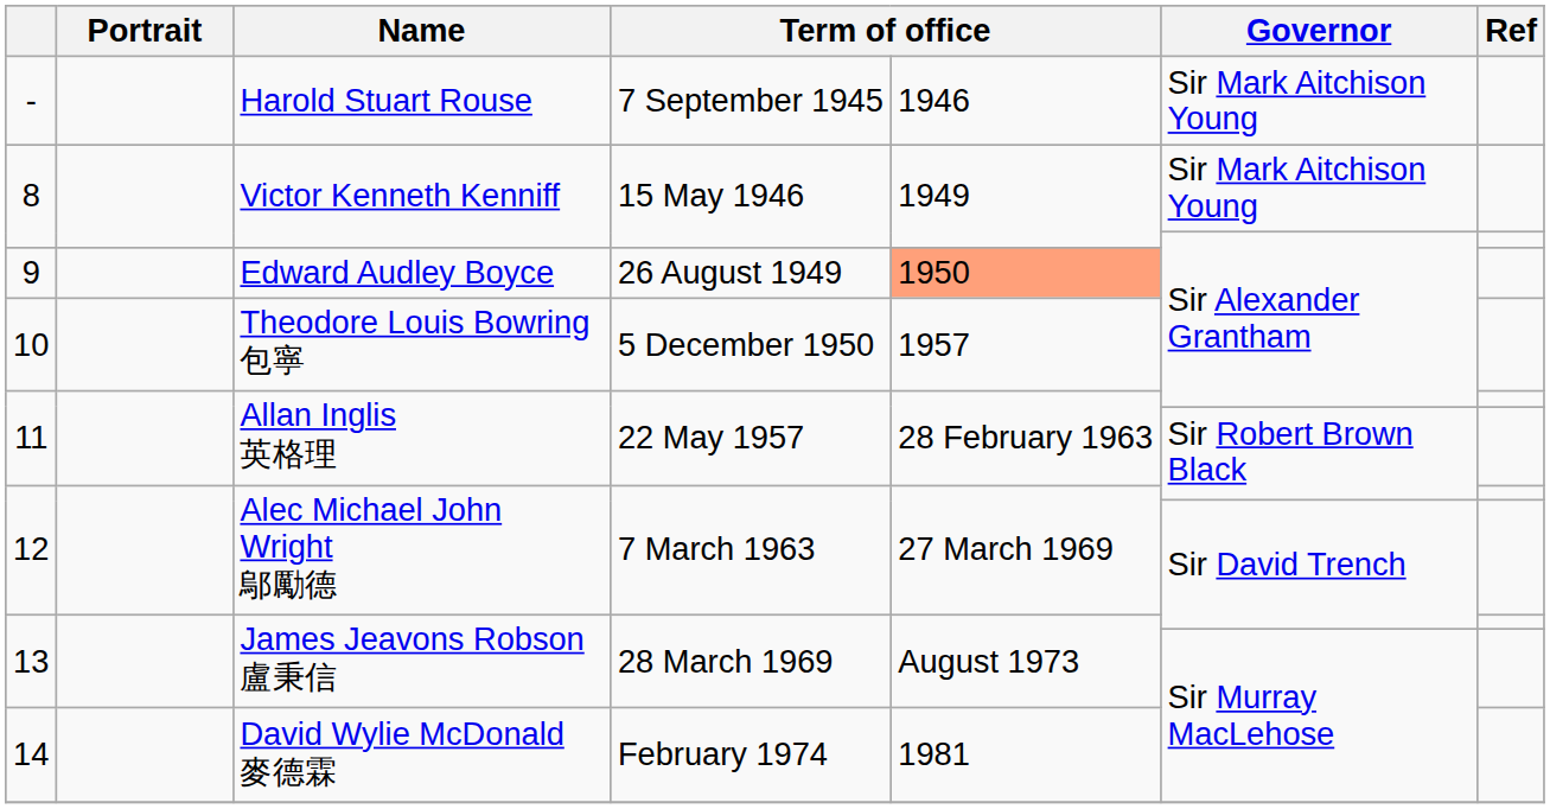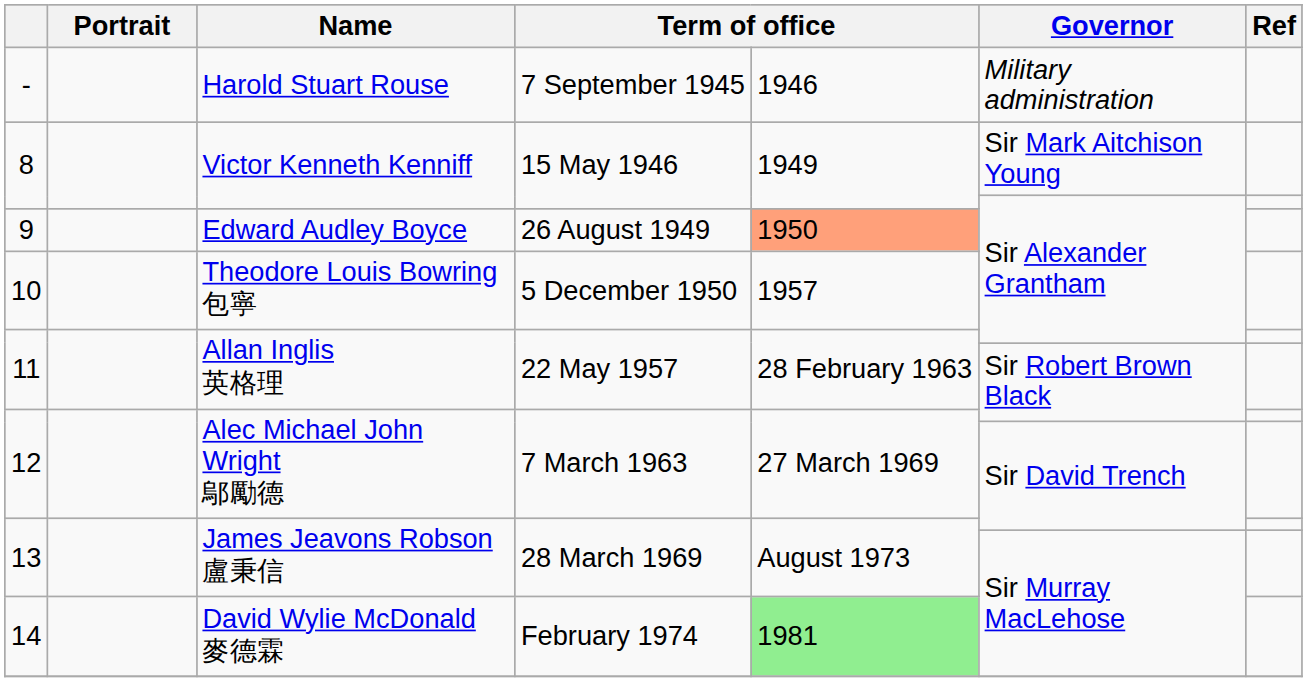 <table class="wikitable"  style="text-align:left">
 <tr>
 <th width=10px></th>
 <th width=80px>Portrait</th>
 <th width=180px>Name</th>
 <th width=180px colspan=2>Term of office</th>
 <th width=150px><a href='#'>Governor</a></th>
 <th>Ref</th>
 </tr>
 <tr Harold Stuart Rouse>
 <td align=center>-</td>
 <td></td>
 <td><a href='#'>Harold Stuart Rouse</a></td>
 <td>7 September 1945</td>
 <td>1946</td>
-<td>Sir <a href='#'>Mark Aitchison Young</a><br></td>
+<td><em>Military administration</em></td>
 <td></td>
 </tr>
 <tr>
 <td align=center rowspan=2>8</td>
 <td rowspan=2></td>
 <td rowspan=2><a href='#'>Victor Kenneth Kenniff</a></td>
 <td rowspan=2>15 May 1946</td>
 <td rowspan=2>1949</td>
 <td>Sir <a href='#'>Mark Aitchison Young</a><br></td>
 <td></td>
 </tr>
 <tr>
 <td rowspan=4>Sir <a href='#'>Alexander Grantham</a><br></td>
 <td></td>
 </tr>
 <tr>
 <td align=center>9</td>
 <td></td>
 <td><a href='#'>Edward Audley Boyce</a></td>
 <td>26 August 1949</td>
 <td style="background: lightsalmon;">1950</td>
 <td></td>
 </tr>
 <tr>
 <td align=center>10</td>
 <td></td>
 <td><a href='#'>Theodore Louis Bowring</a><br>包寧</td>
 <td>5 December 1950</td>
 <td>1957</td>
 <td></td>
 </tr>
 <tr>
 <td rowspan=2 align=center>11</td>
 <td rowspan=2></td>
 <td rowspan=2><a href='#'>Allan Inglis</a><br>英格理</td>
 <td rowspan=2>22 May 1957</td>
 <td rowspan=2>28 February 1963</td>
 <td></td>
 </tr>
 <tr>
 <td rowspan=2>Sir <a href='#'>Robert Brown Black</a><br></td>
 <td></td>
 </tr>
 <tr>
 <td rowspan=2 align=center>12</td>
 <td rowspan=2></td>
 <td rowspan=2><a href='#'>Alec Michael John Wright</a><br>鄔勵德</td>
 <td rowspan=2>7 March 1963</td>
 <td rowspan=2>27 March 1969</td>
 <td></td>
 </tr>
 <tr>
 <td rowspan=2>Sir <a href='#'>David Trench</a><br></td>
 <td></td>
 </tr>
 <tr>
 <td rowspan=2 align=center>13</td>
 <td rowspan=2></td>
 <td rowspan=2><a href='#'>James Jeavons Robson</a><br>盧秉信</td>
 <td rowspan=2>28 March 1969</td>
 <td rowspan=2>August 1973</td>
 <td></td>
 </tr>
 <tr>
 <td rowspan=2>Sir <a href='#'>Murray MacLehose</a><br></td>
 <td></td>
 </tr>
 <tr>
 <td align=center>14</td>
 <td></td>
 <td><a href='#'>David Wylie McDonald</a><br>麥德霖</td>
 <td>February 1974</td>
-<td>1981</td>
+<td style="background: lightgreen;">1981</td>
 <td></td>
 </tr>
 <tr>
 </tr>
 </table>
